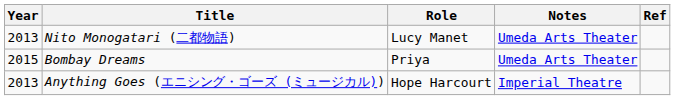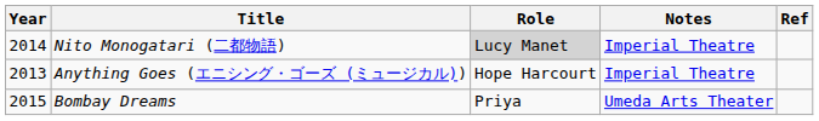 <table class="wikitable sortable">
 <tr>
 <th>Year</th>
 <th>Title</th>
 <th>Role</th>
 <th>Notes</th>
 <th>Ref</th>
 </tr>
 <tr>
+<td>2014</td>
+<td><em>Nito Monogatari</em> (<a href='#'>二都物語</a>)</td>
+<td style="background: lightgrey;">Lucy Manet</td>
+<td><a href='#'>Imperial Theatre</a></td>
+<td></td>
+</tr>
+<tr>
 <td>2013</td>
-<td><em>Nito Monogatari</em> (<a href='#'>二都物語</a>)</td>
-<td>Lucy Manet</td>
-<td><a href='#'>Umeda Arts Theater</a></td>
+<td><em>Anything Goes</em> (<a href='#'>エニシング・ゴーズ (ミュージカル)</a>)</td>
+<td>Hope Harcourt</td>
+<td><a href='#'>Imperial Theatre</a></td>
 <td></td>
 </tr>
 <tr>
 <td>2015</td>
 <td><em>Bombay Dreams</em></td>
 <td>Priya</td>
 <td><a href='#'>Umeda Arts Theater</a></td>
 <td></td>
 </tr>
-<tr>
-<td>2013</td>
-<td><em>Anything Goes</em> (<a href='#'>エニシング・ゴーズ (ミュージカル)</a>)</td>
-<td>Hope Harcourt</td>
-<td><a href='#'>Imperial Theatre</a></td>
-<td></td>
-</tr>
 </table>
